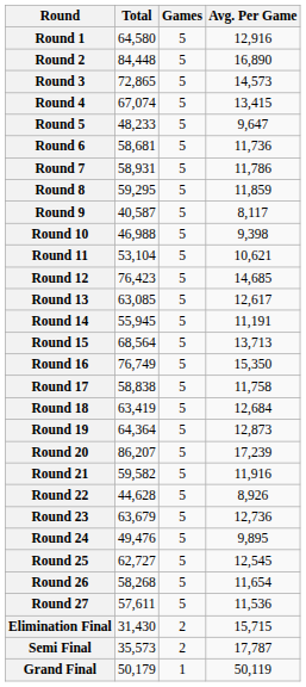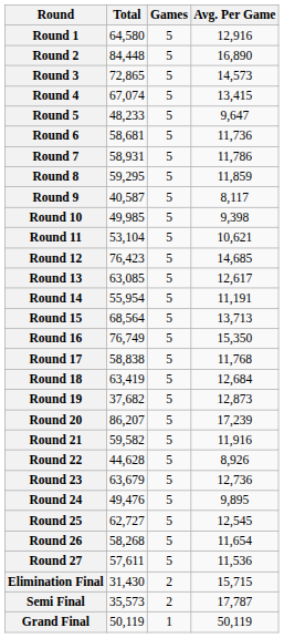 <table class="wikitable plainrowheaders sortable" style="text-align:center;">
 <tr>
 <th>Round</th>
 <th>Total</th>
 <th>Games</th>
 <th>Avg. Per Game</th>
 </tr>
 <tr>
 <th scope='row'>Round 1</th>
 <td>64,580</td>
 <td>5</td>
 <td>12,916</td>
 </tr>
 <tr>
 <th scope='row'>Round 2</th>
 <td>84,448</td>
 <td>5</td>
 <td>16,890</td>
 </tr>
 <tr>
 <th scope='row'>Round 3</th>
 <td>72,865</td>
 <td>5</td>
 <td>14,573</td>
 </tr>
 <tr>
 <th scope='row'>Round 4</th>
 <td>67,074</td>
 <td>5</td>
 <td>13,415</td>
 </tr>
 <tr>
 <th scope='row'>Round 5</th>
 <td>48,233</td>
 <td>5</td>
 <td>9,647</td>
 </tr>
 <tr>
 <th scope='row'>Round 6</th>
 <td>58,681</td>
 <td>5</td>
 <td>11,736</td>
 </tr>
 <tr>
 <th scope='row'>Round 7</th>
 <td>58,931</td>
 <td>5</td>
 <td>11,786</td>
 </tr>
 <tr>
 <th scope='row'>Round 8</th>
 <td>59,295</td>
 <td>5</td>
 <td>11,859</td>
 </tr>
 <tr>
 <th scope='row'>Round 9</th>
 <td>40,587</td>
 <td>5</td>
 <td>8,117</td>
 </tr>
 <tr>
 <th scope='row'>Round 10</th>
-<td>46,988</td>
+<td>49,985</td>
 <td>5</td>
 <td>9,398</td>
 </tr>
 <tr>
 <th scope='row'>Round 11</th>
 <td>53,104</td>
 <td>5</td>
 <td>10,621</td>
 </tr>
 <tr>
 <th scope='row'>Round 12</th>
 <td>76,423</td>
 <td>5</td>
 <td>14,685</td>
 </tr>
 <tr>
 <th scope='row'>Round 13</th>
 <td>63,085</td>
 <td>5</td>
 <td>12,617</td>
 </tr>
 <tr>
 <th scope='row'>Round 14</th>
-<td>55,945</td>
+<td>55,954</td>
 <td>5</td>
 <td>11,191</td>
 </tr>
 <tr>
 <th scope='row'>Round 15</th>
 <td>68,564</td>
 <td>5</td>
 <td>13,713</td>
 </tr>
 <tr>
 <th scope='row'>Round 16</th>
 <td>76,749</td>
 <td>5</td>
 <td>15,350</td>
 </tr>
 <tr>
 <th scope='row'>Round 17</th>
 <td>58,838</td>
 <td>5</td>
-<td>11,758</td>
+<td>11,768</td>
 </tr>
 <tr>
 <th scope='row'>Round 18</th>
 <td>63,419</td>
 <td>5</td>
 <td>12,684</td>
 </tr>
 <tr>
 <th scope='row'>Round 19</th>
-<td>64,364</td>
+<td>37,682</td>
 <td>5</td>
 <td>12,873</td>
 </tr>
 <tr>
 <th scope='row'>Round 20</th>
 <td>86,207</td>
 <td>5</td>
 <td>17,239</td>
 </tr>
 <tr>
 <th scope='row'>Round 21</th>
 <td>59,582</td>
 <td>5</td>
 <td>11,916</td>
 </tr>
 <tr>
 <th scope='row'>Round 22</th>
 <td>44,628</td>
 <td>5</td>
 <td>8,926</td>
 </tr>
 <tr>
 <th scope='row'>Round 23</th>
 <td>63,679</td>
 <td>5</td>
 <td>12,736</td>
 </tr>
 <tr>
 <th scope='row'>Round 24</th>
 <td>49,476</td>
 <td>5</td>
 <td>9,895</td>
 </tr>
 <tr>
 <th scope='row'>Round 25</th>
 <td>62,727</td>
 <td>5</td>
 <td>12,545</td>
 </tr>
 <tr>
 <th scope='row'>Round 26</th>
 <td>58,268</td>
 <td>5</td>
 <td>11,654</td>
 </tr>
 <tr>
 <th scope='row'>Round 27</th>
 <td>57,611</td>
 <td>5</td>
 <td>11,536</td>
 </tr>
 <tr>
 <th scope='row'>Elimination Final</th>
 <td>31,430</td>
 <td>2</td>
 <td>15,715</td>
 </tr>
 <tr>
 <th scope='row'>Semi Final</th>
 <td>35,573</td>
 <td>2</td>
 <td>17,787</td>
 </tr>
 <tr>
 <th scope='row'>Grand Final</th>
-<td>50,179</td>
+<td>50,119</td>
 <td>1</td>
 <td>50,119</td>
 </tr>
 </table>
